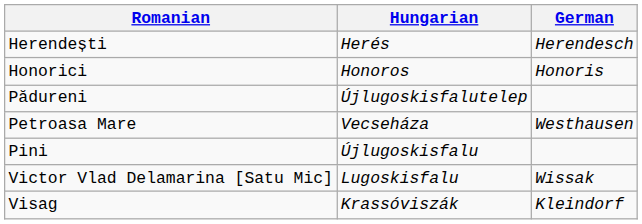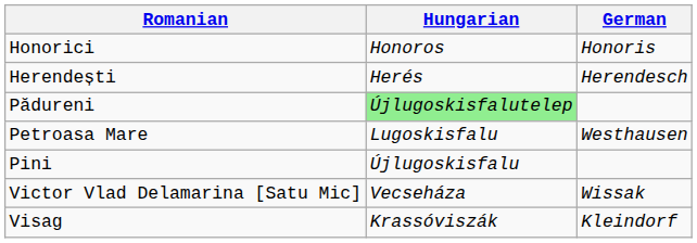 <table class="wikitable">
 <tr>
 <th><a href='#'>Romanian</a></th>
 <th><a href='#'>Hungarian</a></th>
 <th><a href='#'>German</a></th>
 </tr>
 <tr>
+<td>Honorici</td>
+<td><em>Honoros</em></td>
+<td><em>Honoris</em></td>
+</tr>
+<tr>
 <td>Herendești</td>
 <td><em>Herés</em></td>
 <td><em>Herendesch</em></td>
 </tr>
 <tr>
-<td>Honorici</td>
-<td><em>Honoros</em></td>
-<td><em>Honoris</em></td>
-</tr>
-<tr>
 <td>Pădureni</td>
-<td><em>Újlugoskisfalutelep</em></td>
+<td style="background: lightgreen;"><em>Újlugoskisfalutelep</em></td>
 <td></td>
 </tr>
 <tr>
 <td>Petroasa Mare</td>
-<td><em>Vecseháza</em></td>
+<td><em>Lugoskisfalu</em></td>
 <td><em>Westhausen</em></td>
 </tr>
 <tr>
 <td>Pini</td>
 <td><em>Újlugoskisfalu</em></td>
 <td></td>
 </tr>
 <tr>
 <td>Victor Vlad Delamarina [Satu Mic]</td>
-<td><em>Lugoskisfalu</em></td>
+<td><em>Vecseháza</em></td>
 <td><em>Wissak</em></td>
 </tr>
 <tr>
 <td>Visag</td>
 <td><em>Krassóviszák</em></td>
 <td><em>Kleindorf</em></td>
 </tr>
 </table>
